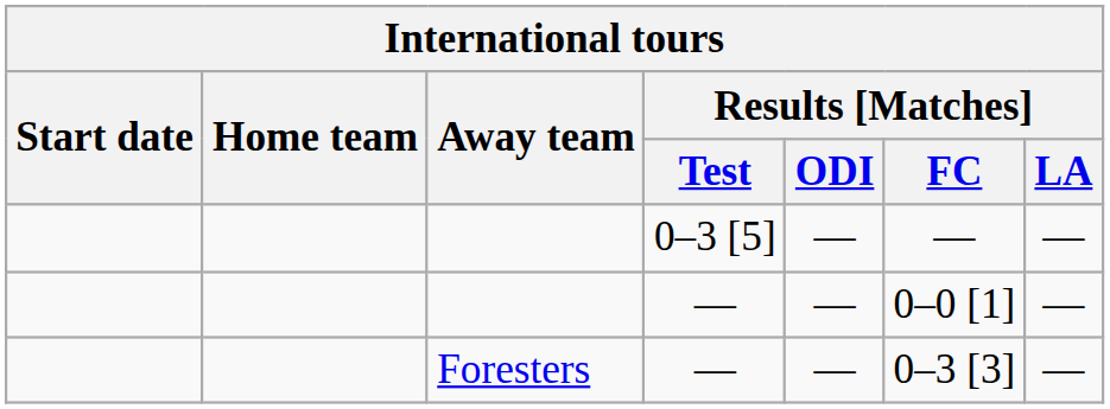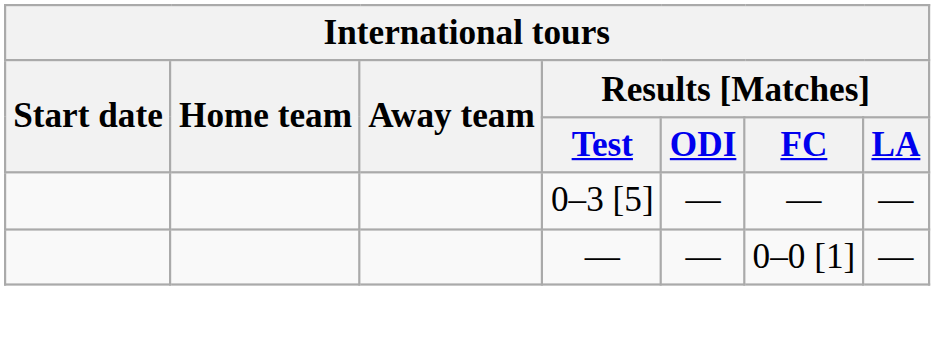 <table class="wikitable">
 <tr>
 <th colspan="7">International tours</th>
 </tr>
 <tr>
 <th rowspan="2">Start date</th>
 <th rowspan="2">Home team</th>
 <th rowspan="2">Away team</th>
 <th colspan="4">Results [Matches]</th>
 </tr>
 <tr>
 <th><a href='#'>Test</a></th>
 <th><a href='#'>ODI</a></th>
 <th><a href='#'>FC</a></th>
 <th><a href='#'>LA</a></th>
 </tr>
 <tr>
 <td><a href='#'></a></td>
 <td></td>
 <td></td>
 <td>0–3 [5]</td>
 <td ; style="text-align:center">—</td>
 <td ; style="text-align:center">—</td>
 <td ; style="text-align:center">—</td>
 </tr>
 <tr>
 <td><a href='#'></a></td>
 <td></td>
 <td></td>
 <td ; style="text-align:center">—</td>
 <td ; style="text-align:center">—</td>
 <td>0–0 [1]</td>
 <td ; style="text-align:center">—</td>
 </tr>
-<tr>
-<td><a href='#'></a></td>
-<td></td>
-<td><a href='#'>Foresters</a></td>
-<td ; style="text-align:center">—</td>
-<td ; style="text-align:center">—</td>
-<td>0–3 [3]</td>
-<td ; style="text-align:center">—</td>
-</tr>
 </table>
